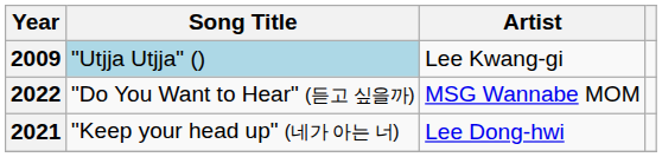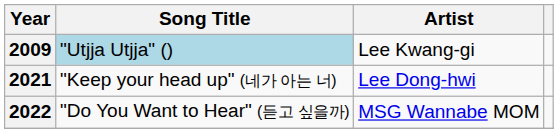 <table class="wikitable sortable plainrowheaders">
 <tr>
 <th scope="col">Year</th>
 <th scope="col">Song Title</th>
 <th scope="col">Artist</th>
 <th scope="col" class="unsortable"></th>
 </tr>
 <tr>
 <th scope="row">2009</th>
 <td style="background: lightblue;">"Utjja Utjja" ()</td>
 <td>Lee Kwang-gi</td>
 <td></td>
 </tr>
 <tr>
+<th scope="row">2021</th>
+<td>"Keep your head up" <small>(네가 아는 너)</small></td>
+<td><a href='#'>Lee Dong-hwi</a></td>
+<td></td>
+</tr>
+<tr>
 <th scope="row">2022</th>
 <td>"Do You Want to Hear" <small>(듣고 싶을까)</small></td>
 <td><a href='#'>MSG Wannabe</a> MOM</td>
 <td></td>
 </tr>
 <tr>
-<th scope="row">2021</th>
-<td>"Keep your head up" <small>(네가 아는 너)</small></td>
-<td><a href='#'>Lee Dong-hwi</a></td>
-<td></td>
-</tr>
-<tr>
 </tr>
 </table>
